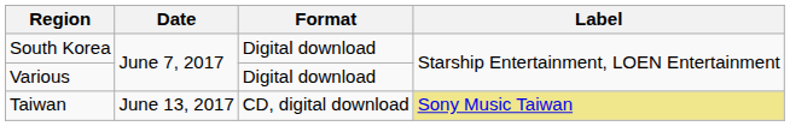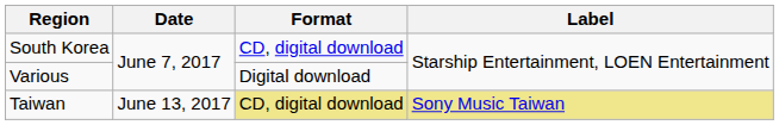 <table class="wikitable">
 <tr>
 <th>Region</th>
 <th>Date</th>
 <th>Format</th>
 <th>Label</th>
 </tr>
 <tr>
 <td>South Korea</td>
 <td rowspan="2">June 7, 2017</td>
-<td>Digital download</td>
+<td><a href='#'>CD</a>, <a href='#'>digital download</a></td>
 <td rowspan="2">Starship Entertainment, LOEN Entertainment</td>
 </tr>
 <tr>
 <td>Various</td>
 <td>Digital download</td>
 </tr>
 <tr>
 <td>Taiwan</td>
 <td>June 13, 2017</td>
-<td>CD, digital download</td>
+<td style="background: khaki;">CD, digital download</td>
 <td style="background: khaki;"><a href='#'>Sony Music Taiwan</a></td>
 </tr>
 </table>
